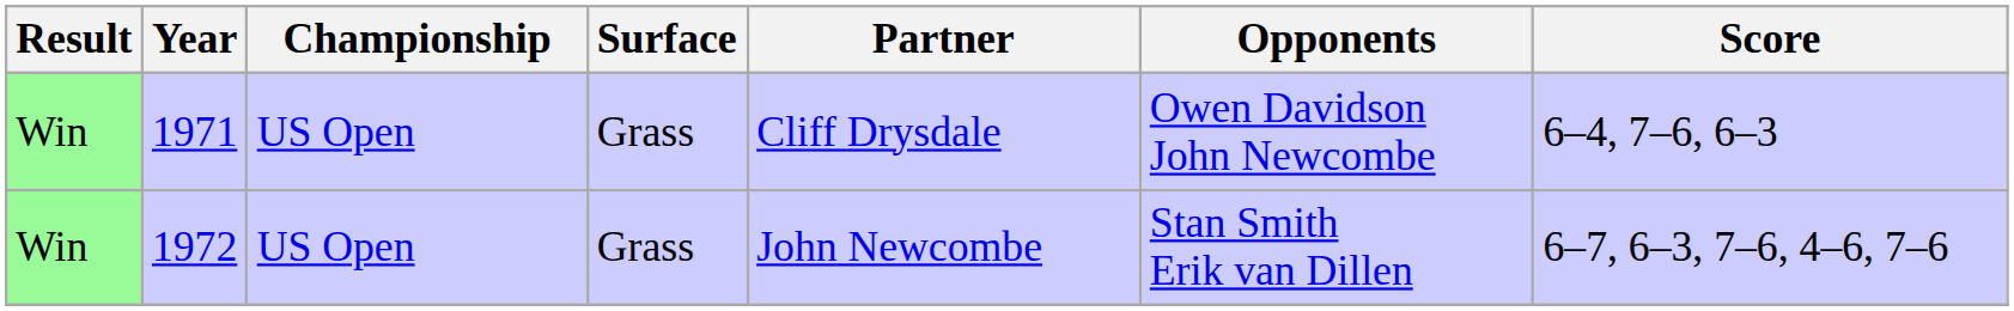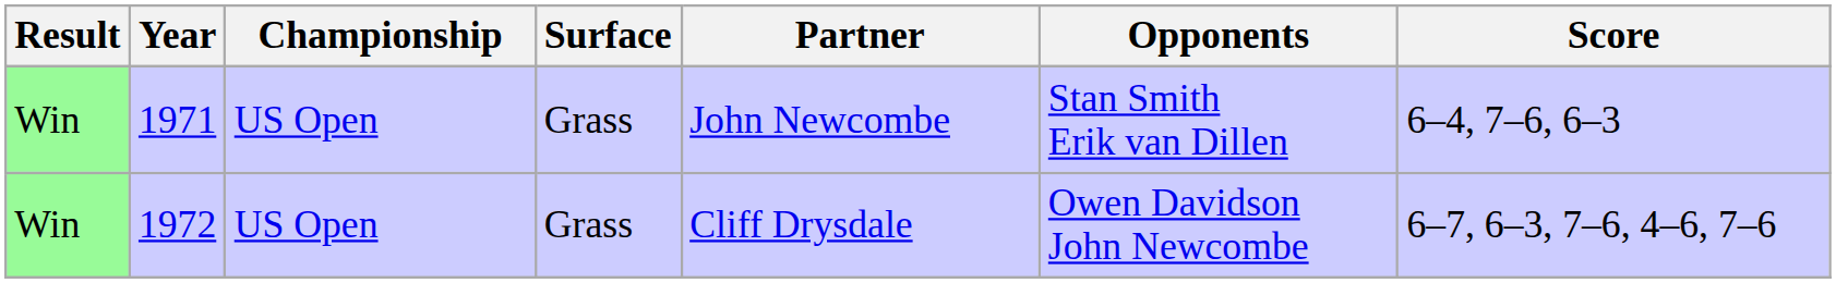 <table class="sortable wikitable">
 <tr>
 <th style="width:40px">Result</th>
 <th style="width:30px">Year</th>
 <th style="width:120px">Championship</th>
 <th style="width:50px">Surface</th>
 <th style="width:140px">Partner</th>
 <th style="width:140px">Opponents</th>
 <th style="width:170px" class="unsortable">Score</th>
 </tr>
 <tr>
 </tr>
 <tr style="background:#ccf;">
 <td style="background:#98fb98;">Win</td>
 <td><a href='#'>1971</a></td>
 <td><a href='#'>US Open</a></td>
 <td>Grass</td>
-<td> <a href='#'>Cliff Drysdale</a></td>
-<td> <a href='#'>Owen Davidson</a> <br>  <a href='#'>John Newcombe</a></td>
+<td> <a href='#'>John Newcombe</a></td>
+<td> <a href='#'>Stan Smith</a> <br>  <a href='#'>Erik van Dillen</a></td>
 <td>6–4, 7–6, 6–3</td>
 </tr>
 <tr style="background:#ccf;">
 <td style="background:#98fb98;">Win</td>
 <td><a href='#'>1972</a></td>
 <td><a href='#'>US Open</a></td>
 <td>Grass</td>
-<td> <a href='#'>John Newcombe</a></td>
-<td> <a href='#'>Stan Smith</a> <br>  <a href='#'>Erik van Dillen</a></td>
+<td> <a href='#'>Cliff Drysdale</a></td>
+<td> <a href='#'>Owen Davidson</a> <br>  <a href='#'>John Newcombe</a></td>
 <td>6–7, 6–3, 7–6, 4–6, 7–6</td>
 </tr>
 <tr>
 </tr>
 </table>
